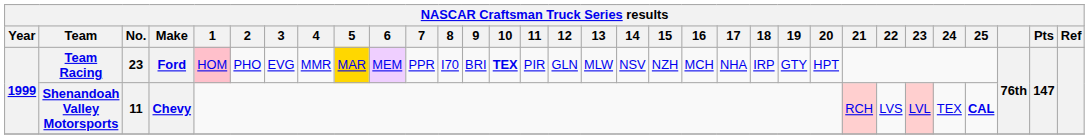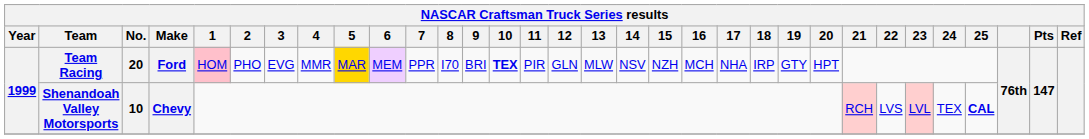 <table class="wikitable" style="text-align:center; font-size:75%">
 <tr>
 <th colspan="34"><a href='#'>NASCAR Craftsman Truck Series</a> results</th>
 </tr>
 <tr>
 <th>Year</th>
 <th>Team</th>
 <th>No.</th>
 <th>Make</th>
 <th>1</th>
 <th>2</th>
 <th>3</th>
 <th>4</th>
 <th>5</th>
 <th>6</th>
 <th>7</th>
 <th>8</th>
 <th>9</th>
 <th>10</th>
 <th>11</th>
 <th>12</th>
 <th>13</th>
 <th>14</th>
 <th>15</th>
 <th>16</th>
 <th>17</th>
 <th>18</th>
 <th>19</th>
 <th>20</th>
 <th>21</th>
 <th>22</th>
 <th>23</th>
 <th>24</th>
 <th>25</th>
 <th></th>
 <th>Pts</th>
 <th>Ref</th>
 </tr>
 <tr>
 <th rowspan=2><a href='#'>1999</a></th>
 <th><a href='#'>Team Racing</a></th>
-<th>23</th>
+<th>20</th>
 <th><a href='#'>Ford</a></th>
 <td style="background: pink;"><a href='#'>HOM</a></td>
 <td><a href='#'>PHO</a></td>
 <td><a href='#'>EVG</a></td>
 <td><a href='#'>MMR</a></td>
 <td style="background: gold;"><a href='#'>MAR</a></td>
 <td style="background-color:#EFCFFF"><a href='#'>MEM</a><br></td>
 <td><a href='#'>PPR</a></td>
 <td><a href='#'>I70</a></td>
 <td><a href='#'>BRI</a></td>
 <td><strong><a href='#'>TEX</a></strong></td>
 <td><a href='#'>PIR</a></td>
 <td><a href='#'>GLN</a></td>
 <td><a href='#'>MLW</a></td>
 <td><a href='#'>NSV</a></td>
 <td><a href='#'>NZH</a></td>
 <td><a href='#'>MCH</a></td>
 <td><a href='#'>NHA</a></td>
 <td><a href='#'>IRP</a></td>
 <td><a href='#'>GTY</a></td>
 <td><a href='#'>HPT</a></td>
 <td colspan=5></td>
 <th rowspan=2>76th</th>
 <th rowspan=2>147</th>
 <th rowspan=2></th>
 </tr>
 <tr>
 <th><a href='#'>Shenandoah Valley Motorsports</a></th>
-<th>11</th>
+<th>10</th>
 <th><a href='#'>Chevy</a></th>
 <td colspan=20></td>
 <td style="background-color:#FFCFCF"><a href='#'>RCH</a><br></td>
 <td><a href='#'>LVS</a></td>
 <td style="background-color:#FFCFCF"><a href='#'>LVL</a><br></td>
 <td><a href='#'>TEX</a></td>
 <td><strong><a href='#'>CAL</a></strong></td>
 </tr>
 <tr>
 </tr>
 </table>
